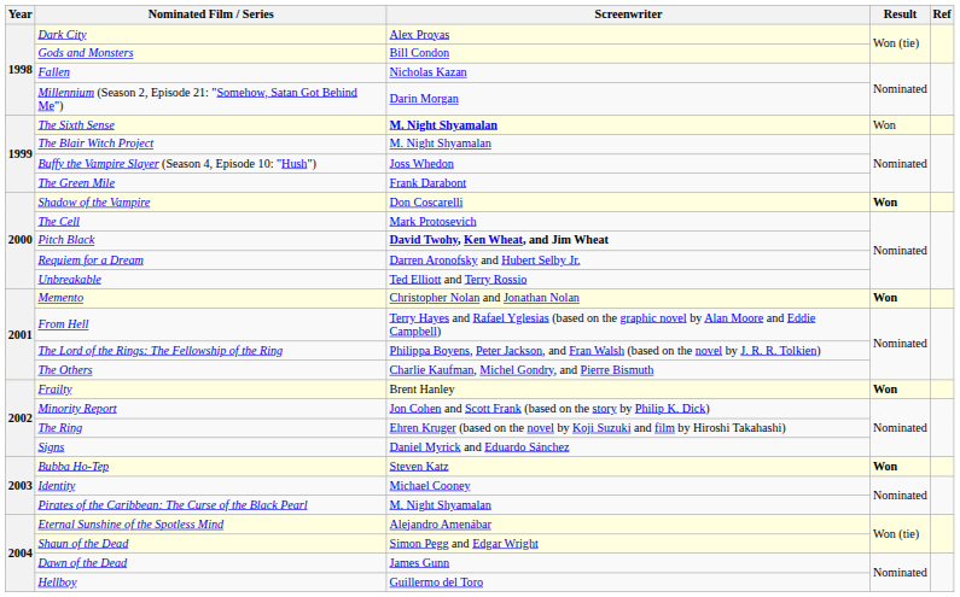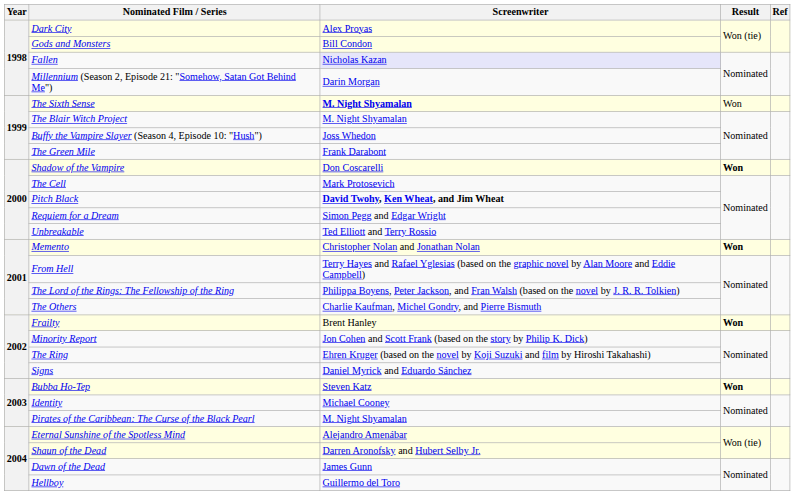 <table class="wikitable sortable">
 <tr>
 <th>Year</th>
 <th>Nominated Film / Series</th>
 <th>Screenwriter</th>
 <th>Result</th>
 <th>Ref</th>
 </tr>
 <tr style="background: lightyellow">
 <th rowspan="4">1998</th>
 <td><em><a href='#'>Dark City</a></em></td>
 <td><a href='#'>Alex Proyas</a></td>
 <td rowspan="2">Won (tie)</td>
 <td rowspan="2"></td>
 </tr>
 <tr style="background: lightyellow">
 <td><em><a href='#'>Gods and Monsters</a></em></td>
 <td><a href='#'>Bill Condon</a></td>
 </tr>
 <tr>
 <td><em><a href='#'>Fallen</a></em></td>
-<td><a href='#'>Nicholas Kazan</a></td>
+<td style="background: lavender;"><a href='#'>Nicholas Kazan</a></td>
 <td rowspan="2">Nominated</td>
 <td rowspan="2"></td>
 </tr>
 <tr>
 <td><em><a href='#'>Millennium</a></em> (Season 2, Episode 21: "<a href='#'>Somehow, Satan Got Behind Me</a>")</td>
 <td><a href='#'>Darin Morgan</a></td>
 </tr>
 <tr style="background: lightyellow">
 <th rowspan="4">1999</th>
 <td><em><a href='#'>The Sixth Sense</a></em></td>
 <td><strong><a href='#'>M. Night Shyamalan</a></strong></td>
 <td>Won</td>
 <td></td>
 </tr>
 <tr>
 <td><em><a href='#'>The Blair Witch Project</a></em></td>
 <td><a href='#'>M. Night Shyamalan</a></td>
 <td rowspan="3">Nominated</td>
 <td rowspan="3"></td>
 </tr>
 <tr>
 <td><em><a href='#'>Buffy the Vampire Slayer</a></em> (Season 4, Episode 10: "<a href='#'>Hush</a>")</td>
 <td><a href='#'>Joss Whedon</a></td>
 </tr>
 <tr>
 <td><em><a href='#'>The Green Mile</a></em></td>
 <td><a href='#'>Frank Darabont</a></td>
 </tr>
 <tr style="background: lightyellow">
 <th rowspan="5">2000</th>
 <td><em><a href='#'>Shadow of the Vampire</a></em></td>
 <td><a href='#'>Don Coscarelli</a></td>
 <td><strong>Won</strong></td>
 <td></td>
 </tr>
 <tr>
 <td><em><a href='#'>The Cell</a></em></td>
 <td><a href='#'>Mark Protosevich</a></td>
 <td rowspan="4">Nominated</td>
 <td rowspan="4"></td>
 </tr>
 <tr>
 <td><em><a href='#'>Pitch Black</a></em></td>
 <td><strong><a href='#'>David Twohy</a>, <a href='#'>Ken Wheat</a>, and Jim Wheat</strong></td>
 </tr>
 <tr>
 <td><em><a href='#'>Requiem for a Dream</a></em></td>
-<td><a href='#'>Darren Aronofsky</a> and <a href='#'>Hubert Selby Jr.</a></td>
+<td><a href='#'>Simon Pegg</a> and <a href='#'>Edgar Wright</a></td>
 </tr>
 <tr>
 <td><em><a href='#'>Unbreakable</a></em></td>
 <td><a href='#'>Ted Elliott</a> and <a href='#'>Terry Rossio</a></td>
 </tr>
 <tr style="background: lightyellow">
 <th rowspan="4">2001</th>
 <td><em><a href='#'>Memento</a></em></td>
 <td><a href='#'>Christopher Nolan</a> and <a href='#'>Jonathan Nolan</a></td>
 <td><strong>Won</strong></td>
 <td></td>
 </tr>
 <tr>
 <td><em><a href='#'>From Hell</a></em></td>
 <td><a href='#'>Terry Hayes</a> and <a href='#'>Rafael Yglesias</a> (based on the <a href='#'>graphic novel</a> by <a href='#'>Alan Moore</a> and <a href='#'>Eddie Campbell</a>)</td>
 <td rowspan="3">Nominated</td>
 <td rowspan="3"></td>
 </tr>
 <tr>
 <td><em><a href='#'>The Lord of the Rings: The Fellowship of the Ring</a></em></td>
 <td><a href='#'>Philippa Boyens</a>, <a href='#'>Peter Jackson</a>, and <a href='#'>Fran Walsh</a> (based on the <a href='#'>novel</a> by <a href='#'>J. R. R. Tolkien</a>)</td>
 </tr>
 <tr>
 <td><em><a href='#'>The Others</a></em></td>
 <td><a href='#'>Charlie Kaufman</a>, <a href='#'>Michel Gondry</a>, and <a href='#'>Pierre Bismuth</a></td>
 </tr>
 <tr style="background: lightyellow">
 <th rowspan="4">2002</th>
 <td><em><a href='#'>Frailty</a></em></td>
 <td>Brent Hanley</td>
 <td><strong>Won</strong></td>
 <td></td>
 </tr>
 <tr>
 <td><em><a href='#'>Minority Report</a></em></td>
 <td><a href='#'>Jon Cohen</a> and <a href='#'>Scott Frank</a> (based on the <a href='#'>story</a> by <a href='#'>Philip K. Dick</a>)</td>
 <td rowspan="3">Nominated</td>
 <td rowspan="3"></td>
 </tr>
 <tr>
 <td><em><a href='#'>The Ring</a></em></td>
 <td><a href='#'>Ehren Kruger</a> (based on the <a href='#'>novel</a> by <a href='#'>Koji Suzuki</a> and <a href='#'>film</a> by Hiroshi Takahashi)</td>
 </tr>
 <tr>
 <td><em><a href='#'>Signs</a></em></td>
 <td><a href='#'>Daniel Myrick</a> and <a href='#'>Eduardo Sánchez</a></td>
 </tr>
 <tr style="background: lightyellow">
 <th rowspan="3">2003</th>
 <td><em><a href='#'>Bubba Ho-Tep</a></em></td>
 <td><a href='#'>Steven Katz</a></td>
 <td><strong>Won</strong></td>
 <td></td>
 </tr>
 <tr>
 <td><em><a href='#'>Identity</a></em></td>
 <td><a href='#'>Michael Cooney</a></td>
 <td rowspan="2">Nominated</td>
 <td rowspan="2"></td>
 </tr>
 <tr>
 <td><em><a href='#'>Pirates of the Caribbean: The Curse of the Black Pearl</a></em></td>
 <td><a href='#'>M. Night Shyamalan</a></td>
 </tr>
 <tr style="background: lightyellow">
 <th rowspan="4">2004</th>
 <td><em><a href='#'>Eternal Sunshine of the Spotless Mind</a></em></td>
 <td><a href='#'>Alejandro Amenábar</a></td>
 <td rowspan="2">Won (tie)</td>
 <td rowspan="2"></td>
 </tr>
 <tr style="background: lightyellow">
 <td><em><a href='#'>Shaun of the Dead</a></em></td>
-<td><a href='#'>Simon Pegg</a> and <a href='#'>Edgar Wright</a></td>
+<td><a href='#'>Darren Aronofsky</a> and <a href='#'>Hubert Selby Jr.</a></td>
 </tr>
 <tr>
 <td><em><a href='#'>Dawn of the Dead</a></em></td>
 <td><a href='#'>James Gunn</a></td>
 <td rowspan="2">Nominated</td>
 <td rowspan="2"></td>
 </tr>
 <tr>
 <td><em><a href='#'>Hellboy</a></em></td>
 <td><a href='#'>Guillermo del Toro</a></td>
 </tr>
 </table>
